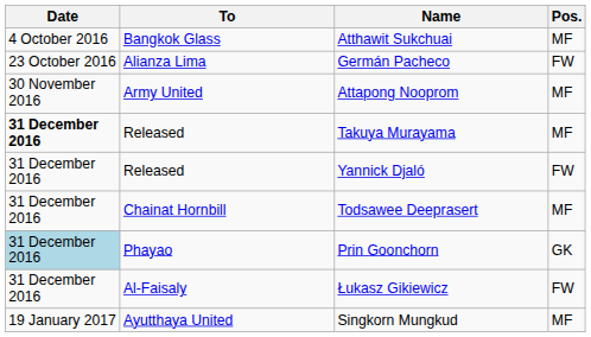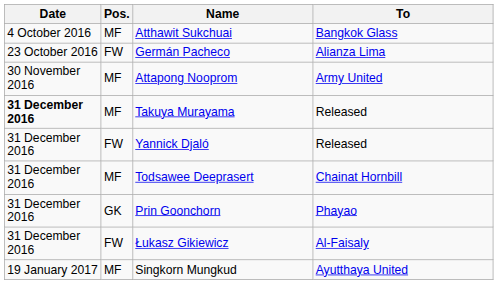 <table class="wikitable">
 <tr>
 <th width="120">Date</th>
+<th>Pos.</th>
+<th width="230">Name</th>
 <th width="230">To</th>
-<th width="230">Name</th>
-<th>Pos.</th>
 </tr>
 <tr>
 <td>4 October 2016</td>
+<td>MF</td>
+<td> <a href='#'>Atthawit Sukchuai</a></td>
 <td> <a href='#'>Bangkok Glass</a></td>
-<td> <a href='#'>Atthawit Sukchuai</a></td>
-<td>MF</td>
 </tr>
 <tr>
 <td>23 October 2016</td>
+<td>FW</td>
+<td> <a href='#'>Germán Pacheco</a></td>
 <td> <a href='#'>Alianza Lima</a></td>
-<td> <a href='#'>Germán Pacheco</a></td>
-<td>FW</td>
 </tr>
 <tr>
 <td>30 November 2016</td>
+<td>MF</td>
+<td> <a href='#'>Attapong Nooprom</a></td>
 <td> <a href='#'>Army United</a></td>
-<td> <a href='#'>Attapong Nooprom</a></td>
-<td>MF</td>
 </tr>
 <tr>
 <td><strong>31 December 2016</strong></td>
+<td>MF</td>
+<td> <a href='#'>Takuya Murayama</a></td>
 <td>Released</td>
-<td> <a href='#'>Takuya Murayama</a></td>
-<td>MF</td>
 </tr>
 <tr>
 <td>31 December 2016</td>
+<td>FW</td>
+<td> <a href='#'>Yannick Djaló</a></td>
 <td>Released</td>
-<td> <a href='#'>Yannick Djaló</a></td>
-<td>FW</td>
 </tr>
 <tr>
 <td>31 December 2016</td>
+<td>MF</td>
+<td> <a href='#'>Todsawee Deeprasert</a></td>
 <td> <a href='#'>Chainat Hornbill</a></td>
-<td> <a href='#'>Todsawee Deeprasert</a></td>
-<td>MF</td>
-</tr>
-<tr>
-<td style="background: lightblue;">31 December 2016</td>
-<td> <a href='#'>Phayao</a></td>
-<td> <a href='#'>Prin Goonchorn</a></td>
-<td>GK</td>
 </tr>
 <tr>
 <td>31 December 2016</td>
+<td>GK</td>
+<td> <a href='#'>Prin Goonchorn</a></td>
+<td> <a href='#'>Phayao</a></td>
+</tr>
+<tr>
+<td>31 December 2016</td>
+<td>FW</td>
+<td> <a href='#'>Łukasz Gikiewicz</a></td>
 <td> <a href='#'>Al-Faisaly</a></td>
-<td> <a href='#'>Łukasz Gikiewicz</a></td>
-<td>FW</td>
 </tr>
 <tr>
 <td>19 January 2017</td>
+<td>MF</td>
+<td> Singkorn Mungkud</td>
 <td> <a href='#'>Ayutthaya United</a></td>
-<td> Singkorn Mungkud</td>
-<td>MF</td>
 </tr>
 </table>
